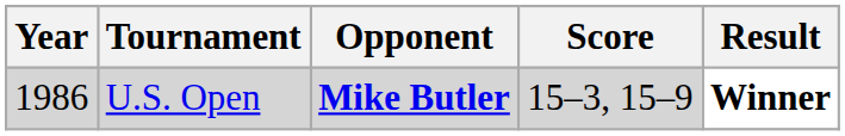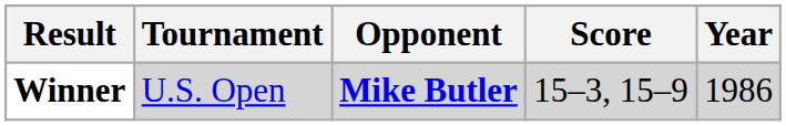 <table class="sortable wikitable" style="font-size: 90%;">
 <tr>
-<th>Year</th>
+<th>Result</th>
 <th>Tournament</th>
 <th>Opponent</th>
 <th>Score</th>
-<th>Result</th>
+<th>Year</th>
 </tr>
 <tr style="background:#D5D5D5">
-<td align="center">1986</td>
+<td style="text-align:left; background:white"> <strong>Winner</strong></td>
 <td><a href='#'>U.S. Open</a></td>
 <td><strong> <a href='#'>Mike Butler</a></strong></td>
 <td>15–3, 15–9</td>
-<td style="text-align:left; background:white"> <strong>Winner</strong></td>
+<td align="center">1986</td>
 </tr>
 </table>
